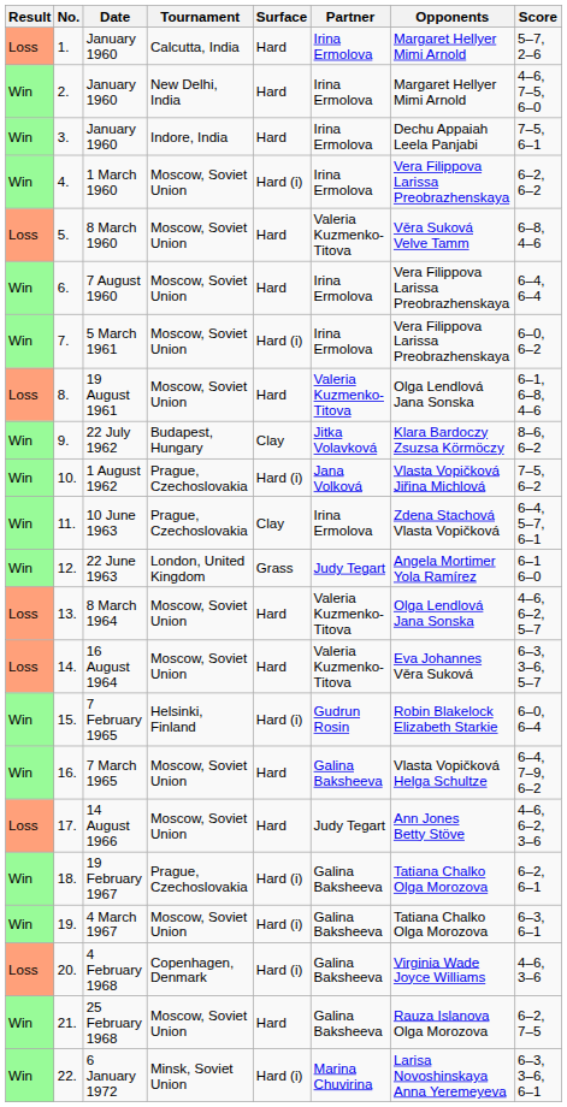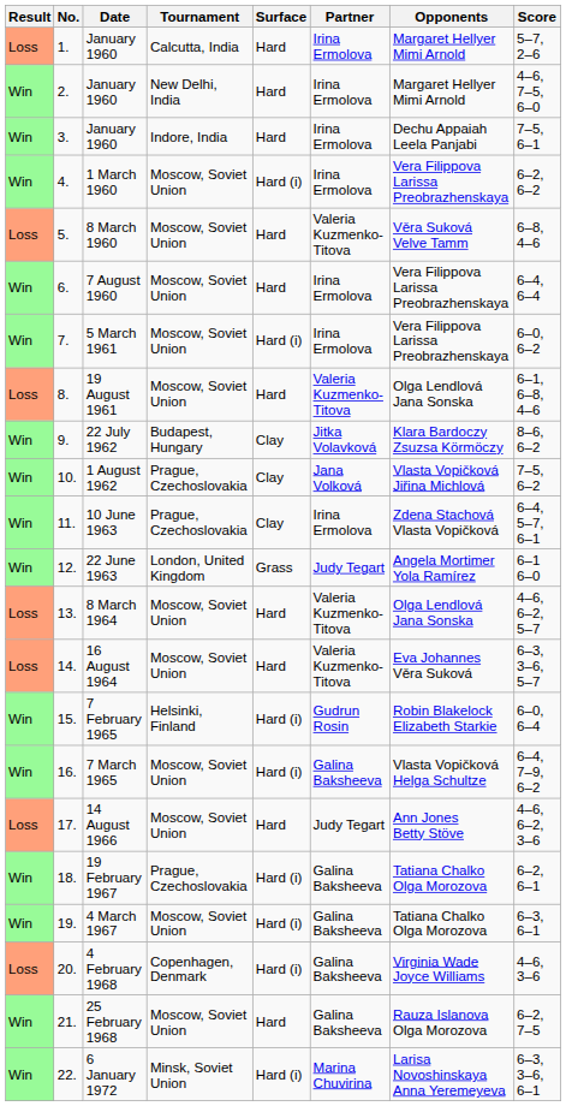 <table class="sortable wikitable" style="font-size:95%">
 <tr>
 <th>Result</th>
 <th>No.</th>
 <th>Date</th>
 <th>Tournament</th>
 <th>Surface</th>
 <th>Partner</th>
 <th>Opponents</th>
 <th>Score</th>
 </tr>
 <tr>
 <td style="background:#ffa07a;">Loss</td>
 <td>1.</td>
 <td>January 1960</td>
 <td>Calcutta, India</td>
 <td>Hard</td>
 <td> <a href='#'>Irina Ermolova</a></td>
 <td> <a href='#'>Margaret Hellyer</a> <br>  <a href='#'>Mimi Arnold</a></td>
 <td>5–7, 2–6</td>
 </tr>
 <tr>
 <td style="background:#98fb98;">Win</td>
 <td>2.</td>
 <td>January 1960</td>
 <td>New Delhi, India</td>
 <td>Hard</td>
 <td> Irina Ermolova</td>
 <td> Margaret Hellyer <br>  Mimi Arnold</td>
 <td>4–6, 7–5, 6–0</td>
 </tr>
 <tr>
 <td style="background:#98fb98;">Win</td>
 <td>3.</td>
 <td>January 1960</td>
 <td>Indore, India</td>
 <td>Hard</td>
 <td> Irina Ermolova</td>
 <td> Dechu Appaiah <br>  Leela Panjabi</td>
 <td>7–5, 6–1</td>
 </tr>
 <tr>
 <td style="background:#98fb98;">Win</td>
 <td>4.</td>
 <td>1 March 1960</td>
 <td>Moscow, Soviet Union</td>
 <td>Hard (i)</td>
 <td> Irina Ermolova</td>
 <td> <a href='#'>Vera Filippova</a> <br>  <a href='#'>Larissa Preobrazhenskaya</a></td>
 <td>6–2, 6–2</td>
 </tr>
 <tr>
 <td style="background:#ffa07a;">Loss</td>
 <td>5.</td>
 <td>8 March 1960</td>
 <td>Moscow, Soviet Union</td>
 <td>Hard</td>
 <td> Valeria Kuzmenko-Titova</td>
 <td> <a href='#'>Věra Suková</a> <br>  <a href='#'>Velve Tamm</a></td>
 <td>6–8, 4–6</td>
 </tr>
 <tr>
 <td style="background:#98fb98;">Win</td>
 <td>6.</td>
 <td>7 August 1960</td>
 <td>Moscow, Soviet Union</td>
 <td>Hard</td>
 <td> Irina Ermolova</td>
 <td> Vera Filippova <br>  Larissa Preobrazhenskaya</td>
 <td>6–4, 6–4</td>
 </tr>
 <tr>
 <td style="background:#98fb98;">Win</td>
 <td>7.</td>
 <td>5 March 1961</td>
 <td>Moscow, Soviet Union</td>
 <td>Hard (i)</td>
 <td> Irina Ermolova</td>
 <td> Vera Filippova <br>  Larissa Preobrazhenskaya</td>
 <td>6–0, 6–2</td>
 </tr>
 <tr>
 <td style="background:#ffa07a;">Loss</td>
 <td>8.</td>
 <td>19 August 1961</td>
 <td>Moscow, Soviet Union</td>
 <td>Hard</td>
 <td> <a href='#'>Valeria Kuzmenko-Titova</a></td>
 <td> Olga Lendlová  <br>  Jana Sonska</td>
 <td>6–1, 6–8, 4–6</td>
 </tr>
 <tr>
 <td style="background:#98fb98;">Win</td>
 <td>9.</td>
 <td>22 July 1962</td>
 <td>Budapest, Hungary</td>
 <td>Clay</td>
 <td> <a href='#'>Jitka Volavková</a></td>
 <td> <a href='#'>Klara Bardoczy</a> <br>  <a href='#'>Zsuzsa Körmöczy</a></td>
 <td>8–6, 6–2</td>
 </tr>
 <tr>
 <td style="background:#98fb98;">Win</td>
 <td>10.</td>
 <td>1 August 1962</td>
 <td>Prague, Czechoslovakia</td>
-<td>Hard (i)</td>
+<td>Clay</td>
 <td> <a href='#'>Jana Volková</a></td>
 <td> <a href='#'>Vlasta Vopičková</a> <br>  <a href='#'>Jiřina Michlová</a></td>
 <td>7–5, 6–2</td>
 </tr>
 <tr>
 <td style="background:#98fb98;">Win</td>
 <td>11.</td>
 <td>10 June 1963</td>
 <td>Prague, Czechoslovakia</td>
 <td>Clay</td>
 <td> Irina Ermolova</td>
 <td> <a href='#'>Zdena Stachová</a> <br>  Vlasta Vopičková</td>
 <td>6–4, 5–7, 6–1</td>
 </tr>
 <tr>
 <td style="background:#98fb98;">Win</td>
 <td>12.</td>
 <td>22 June 1963</td>
 <td>London, United Kingdom</td>
 <td>Grass</td>
 <td> <a href='#'>Judy Tegart</a></td>
 <td> <a href='#'>Angela Mortimer</a> <br>  <a href='#'>Yola Ramírez</a></td>
 <td>6–1 6–0</td>
 </tr>
 <tr>
 <td style="background:#ffa07a;">Loss</td>
 <td>13.</td>
 <td>8 March 1964</td>
 <td>Moscow, Soviet Union</td>
 <td>Hard</td>
 <td> Valeria Kuzmenko-Titova</td>
 <td> <a href='#'>Olga Lendlová</a>  <br>  <a href='#'>Jana Sonska</a></td>
 <td>4–6, 6–2, 5–7</td>
 </tr>
 <tr>
 <td style="background:#ffa07a;">Loss</td>
 <td>14.</td>
 <td>16 August 1964</td>
 <td>Moscow, Soviet Union</td>
 <td>Hard</td>
 <td> Valeria Kuzmenko-Titova</td>
 <td> <a href='#'>Eva Johannes</a>  <br>  Věra Suková</td>
 <td>6–3, 3–6, 5–7</td>
 </tr>
 <tr>
 <td style="background:#98fb98;">Win</td>
 <td>15.</td>
 <td>7 February 1965</td>
 <td>Helsinki, Finland</td>
 <td>Hard (i)</td>
 <td> <a href='#'>Gudrun Rosin</a></td>
 <td> <a href='#'>Robin Blakelock</a> <br>  <a href='#'>Elizabeth Starkie</a></td>
 <td>6–0, 6–4</td>
 </tr>
 <tr>
 <td style="background:#98fb98;">Win</td>
 <td>16.</td>
 <td>7 March 1965</td>
 <td>Moscow, Soviet Union</td>
-<td>Hard</td>
+<td>Hard (i)</td>
 <td> <a href='#'>Galina Baksheeva</a></td>
 <td> Vlasta Vopičková <br>  <a href='#'>Helga Schultze</a></td>
 <td>6–4, 7–9, 6–2</td>
 </tr>
 <tr>
 <td style="background:#ffa07a;">Loss</td>
 <td>17.</td>
 <td>14 August 1966</td>
 <td>Moscow, Soviet Union</td>
 <td>Hard</td>
 <td> Judy Tegart</td>
 <td> <a href='#'>Ann Jones</a>  <br>  <a href='#'>Betty Stöve</a></td>
 <td>4–6, 6–2, 3–6</td>
 </tr>
 <tr>
 <td style="background:#98fb98;">Win</td>
 <td>18.</td>
 <td>19 February 1967</td>
 <td>Prague, Czechoslovakia</td>
 <td>Hard (i)</td>
 <td> Galina Baksheeva</td>
 <td> <a href='#'>Tatiana Chalko</a> <br>  <a href='#'>Olga Morozova</a></td>
 <td>6–2, 6–1</td>
 </tr>
 <tr>
 <td style="background:#98fb98;">Win</td>
 <td>19.</td>
 <td>4 March 1967</td>
 <td>Moscow, Soviet Union</td>
 <td>Hard (i)</td>
 <td> Galina Baksheeva</td>
 <td> Tatiana Chalko <br>  Olga Morozova</td>
 <td>6–3, 6–1</td>
 </tr>
 <tr>
 <td style="background:#ffa07a;">Loss</td>
 <td>20.</td>
 <td>4 February 1968</td>
 <td>Copenhagen, Denmark</td>
 <td>Hard (i)</td>
 <td> Galina Baksheeva</td>
 <td> <a href='#'>Virginia Wade</a>  <br>  <a href='#'>Joyce Williams</a></td>
 <td>4–6, 3–6</td>
 </tr>
 <tr>
 <td style="background:#98fb98;">Win</td>
 <td>21.</td>
 <td>25 February 1968</td>
 <td>Moscow, Soviet Union</td>
 <td>Hard</td>
 <td> Galina Baksheeva</td>
 <td> <a href='#'>Rauza Islanova</a> <br>  Olga Morozova</td>
 <td>6–2, 7–5</td>
 </tr>
 <tr>
 <td style="background:#98fb98;">Win</td>
 <td>22.</td>
 <td>6 January 1972</td>
 <td>Minsk, Soviet Union</td>
 <td>Hard (i)</td>
 <td> <a href='#'>Marina Chuvirina</a></td>
 <td> <a href='#'>Larisa Novoshinskaya</a> <br>  <a href='#'>Anna Yeremeyeva</a></td>
 <td>6–3, 3–6, 6–1</td>
 </tr>
 </table>
